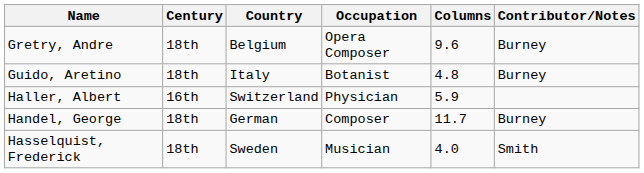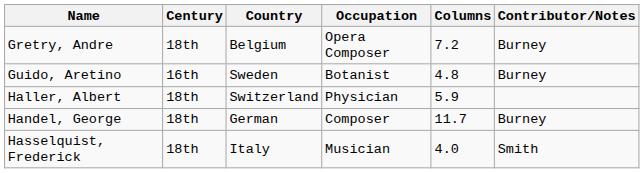 <table class="wikitable">
 <tr>
 <th>Name</th>
 <th>Century</th>
 <th>Country</th>
 <th>Occupation</th>
 <th>Columns</th>
 <th>Contributor/Notes</th>
 </tr>
 <tr>
 <td>Gretry, Andre</td>
 <td>18th</td>
 <td>Belgium</td>
 <td>Opera Composer</td>
-<td>9.6</td>
+<td>7.2</td>
 <td>Burney</td>
 </tr>
 <tr>
 <td>Guido, Aretino</td>
-<td>18th</td>
-<td>Italy</td>
+<td>16th</td>
+<td>Sweden</td>
 <td>Botanist</td>
 <td>4.8</td>
 <td>Burney</td>
 </tr>
 <tr>
 <td>Haller, Albert</td>
-<td>16th</td>
+<td>18th</td>
 <td>Switzerland</td>
 <td>Physician</td>
 <td>5.9</td>
 </tr>
 <tr>
 <td>Handel, George</td>
 <td>18th</td>
 <td>German</td>
 <td>Composer</td>
 <td>11.7</td>
 <td>Burney</td>
 </tr>
 <tr>
 <td>Hasselquist, Frederick</td>
 <td>18th</td>
-<td>Sweden</td>
+<td>Italy</td>
 <td>Musician</td>
 <td>4.0</td>
 <td>Smith</td>
 </tr>
 </table>
